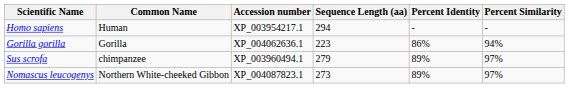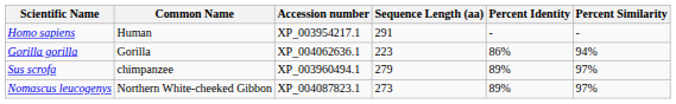 <table class="wikitable">
 <tr>
 <th>Scientific Name</th>
 <th>Common Name</th>
 <th>Accession number</th>
 <th>Sequence Length (aa)</th>
 <th>Percent Identity</th>
 <th>Percent Similarity</th>
 </tr>
 <tr>
 <td><em><a href='#'>Homo sapiens</a></em></td>
 <td>Human</td>
 <td>XP_003954217.1</td>
-<td>294</td>
+<td>291</td>
 <td>-</td>
 <td>-</td>
 </tr>
 <tr>
 <td><em><a href='#'>Gorilla gorilla</a></em></td>
 <td>Gorilla</td>
 <td>XP_004062636.1</td>
 <td>223</td>
 <td>86%</td>
 <td>94%</td>
 </tr>
 <tr>
 <td><em><a href='#'>Sus scrofa</a></em></td>
 <td>chimpanzee</td>
 <td>XP_003960494.1</td>
 <td>279</td>
 <td>89%</td>
 <td>97%</td>
 </tr>
 <tr>
 <td><em><a href='#'>Nomascus leucogenys</a></em></td>
 <td>Northern White-cheeked Gibbon</td>
 <td>XP_004087823.1</td>
 <td>273</td>
 <td>89%</td>
 <td>97%</td>
 </tr>
 </table>
